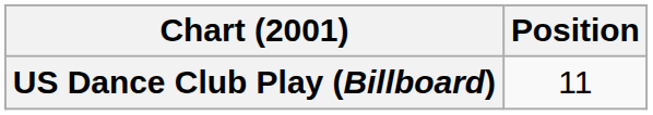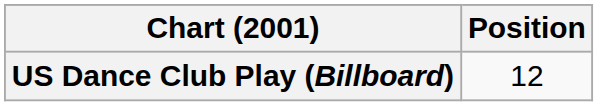 <table class="wikitable plainrowheaders" style="text-align:center">
 <tr>
 <th>Chart (2001)</th>
 <th>Position</th>
 </tr>
 <tr>
 <th scope="row">US Dance Club Play (<em>Billboard</em>)</th>
-<td>11</td>
+<td>12</td>
 </tr>
 </table>
